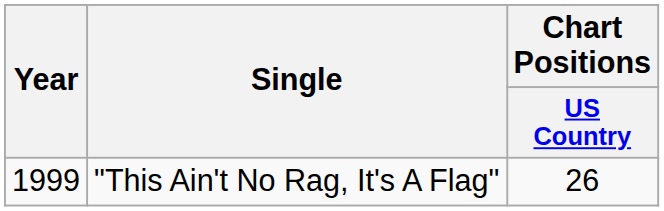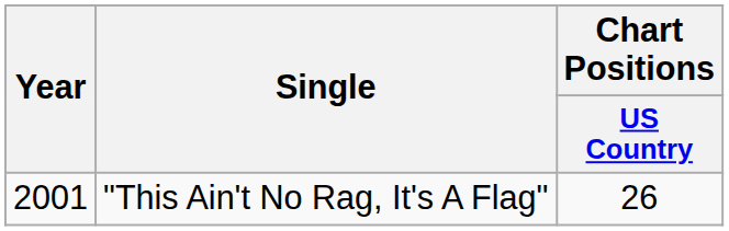 <table class="wikitable" style="text-align:center;">
 <tr>
 <th rowspan="2">Year</th>
 <th rowspan="2">Single</th>
 <th colspan="1">Chart Positions</th>
 </tr>
 <tr style="font-size:smaller;">
 <th width="45"><a href='#'>US Country</a></th>
 </tr>
 <tr>
-<td>1999</td>
+<td>2001</td>
 <td align="left">"This Ain't No Rag, It's A Flag"</td>
 <td>26</td>
 </tr>
 </table>
